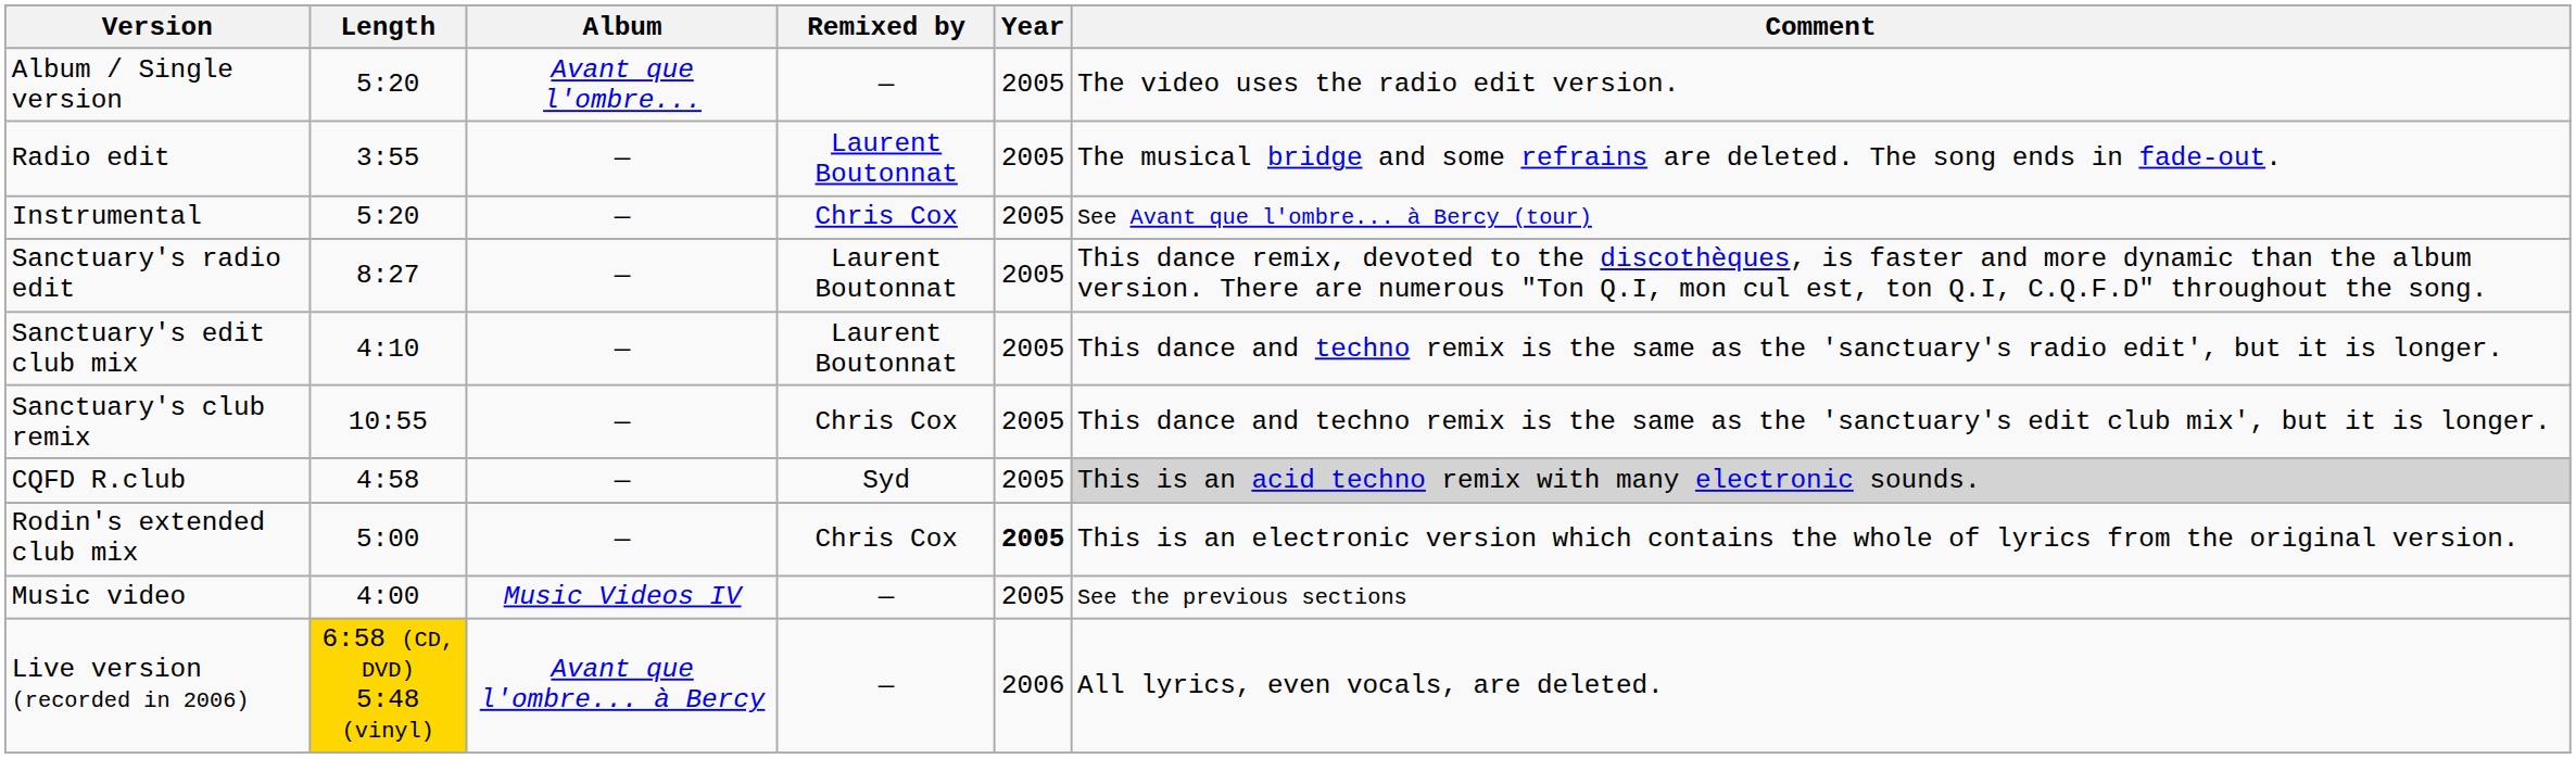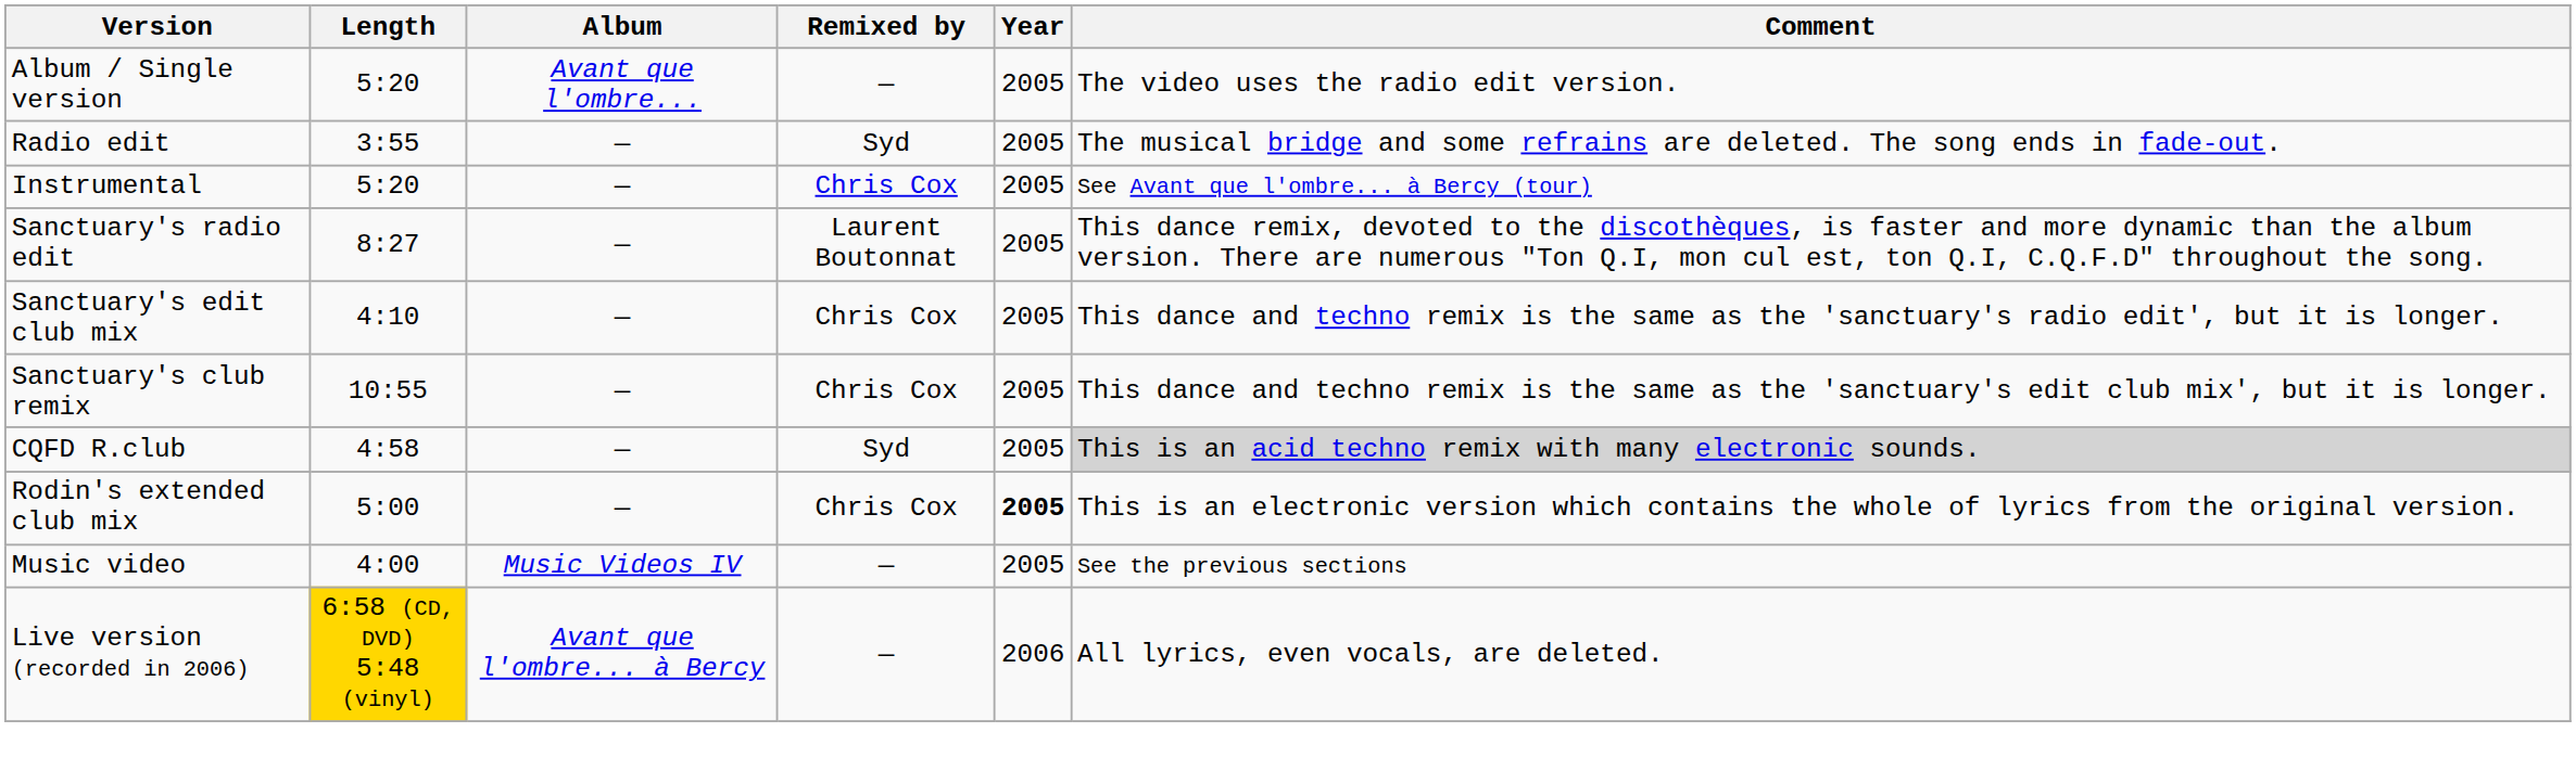 <table class="wikitable" width="100%" border="1">
 <tr>
 <th>Version</th>
 <th>Length</th>
 <th>Album</th>
 <th>Remixed by</th>
 <th>Year</th>
 <th>Comment</th>
 </tr>
 <tr>
 <td>Album / Single version</td>
 <td align="center">5:20</td>
 <td align="center"><em><a href='#'>Avant que l'ombre...</a></em></td>
 <td align="center">—</td>
 <td align="center">2005</td>
 <td>The video uses the radio edit version.</td>
 </tr>
 <tr>
 <td>Radio edit</td>
 <td align="center">3:55</td>
 <td align="center">—</td>
-<td align="center"><a href='#'>Laurent Boutonnat</a></td>
+<td align="center">Syd</td>
 <td align="center">2005</td>
 <td>The musical <a href='#'>bridge</a> and some <a href='#'>refrains</a> are deleted. The song ends in <a href='#'>fade-out</a>.</td>
 </tr>
 <tr>
 <td>Instrumental</td>
 <td align="center">5:20</td>
 <td align="center">—</td>
 <td align="center"><a href='#'>Chris Cox</a></td>
 <td align="center">2005</td>
 <td><small>See <a href='#'>Avant que l'ombre... à Bercy (tour)</a></small></td>
 </tr>
 <tr>
 <td>Sanctuary's radio edit</td>
 <td align="center">8:27</td>
 <td align="center">—</td>
 <td align="center">Laurent Boutonnat</td>
 <td align="center">2005</td>
 <td>This dance remix, devoted to the <a href='#'>discothèques</a>, is faster and more dynamic than the album version. There are numerous "Ton Q.I, mon cul est, ton Q.I, C.Q.F.D" throughout the song.</td>
 </tr>
 <tr>
 <td>Sanctuary's edit club mix</td>
 <td align="center">4:10</td>
 <td align="center">—</td>
-<td align="center">Laurent Boutonnat</td>
+<td align="center">Chris Cox</td>
 <td align="center">2005</td>
 <td>This dance and <a href='#'>techno</a> remix is the same as the 'sanctuary's radio edit', but it is longer.</td>
 </tr>
 <tr>
 <td>Sanctuary's club remix</td>
 <td align="center">10:55</td>
 <td align="center">—</td>
 <td align="center">Chris Cox</td>
 <td align="center">2005</td>
 <td>This dance and techno remix is the same as the 'sanctuary's edit club mix', but it is longer.</td>
 </tr>
 <tr>
 <td>CQFD R.club</td>
 <td align="center">4:58</td>
 <td align="center">—</td>
 <td align="center">Syd</td>
 <td align="center">2005</td>
 <td style="background: lightgrey;">This is an <a href='#'>acid techno</a> remix with many <a href='#'>electronic</a> sounds.</td>
 </tr>
 <tr>
 <td>Rodin's extended club mix</td>
 <td align="center">5:00</td>
 <td align="center">—</td>
 <td align="center">Chris Cox</td>
 <td align="center"><strong>2005</strong></td>
 <td>This is an electronic version which contains the whole of lyrics from the original version.</td>
 </tr>
 <tr>
 <td>Music video</td>
 <td align="center">4:00</td>
 <td align="center"><em><a href='#'>Music Videos IV</a></em></td>
 <td align="center">—</td>
 <td align="center">2005</td>
 <td><small>See the previous sections</small></td>
 </tr>
 <tr>
 <td>Live version <br><small>(recorded in 2006)</small></td>
 <td align="center" style="background: gold;">6:58 <small>(CD, DVD)</small> <br> 5:48 <small>(vinyl)</small></td>
 <td align="center"><em><a href='#'>Avant que l'ombre... à Bercy</a></em></td>
 <td align="center">—</td>
 <td align="center">2006</td>
 <td>All lyrics, even vocals, are deleted.</td>
 </tr>
 </table>
